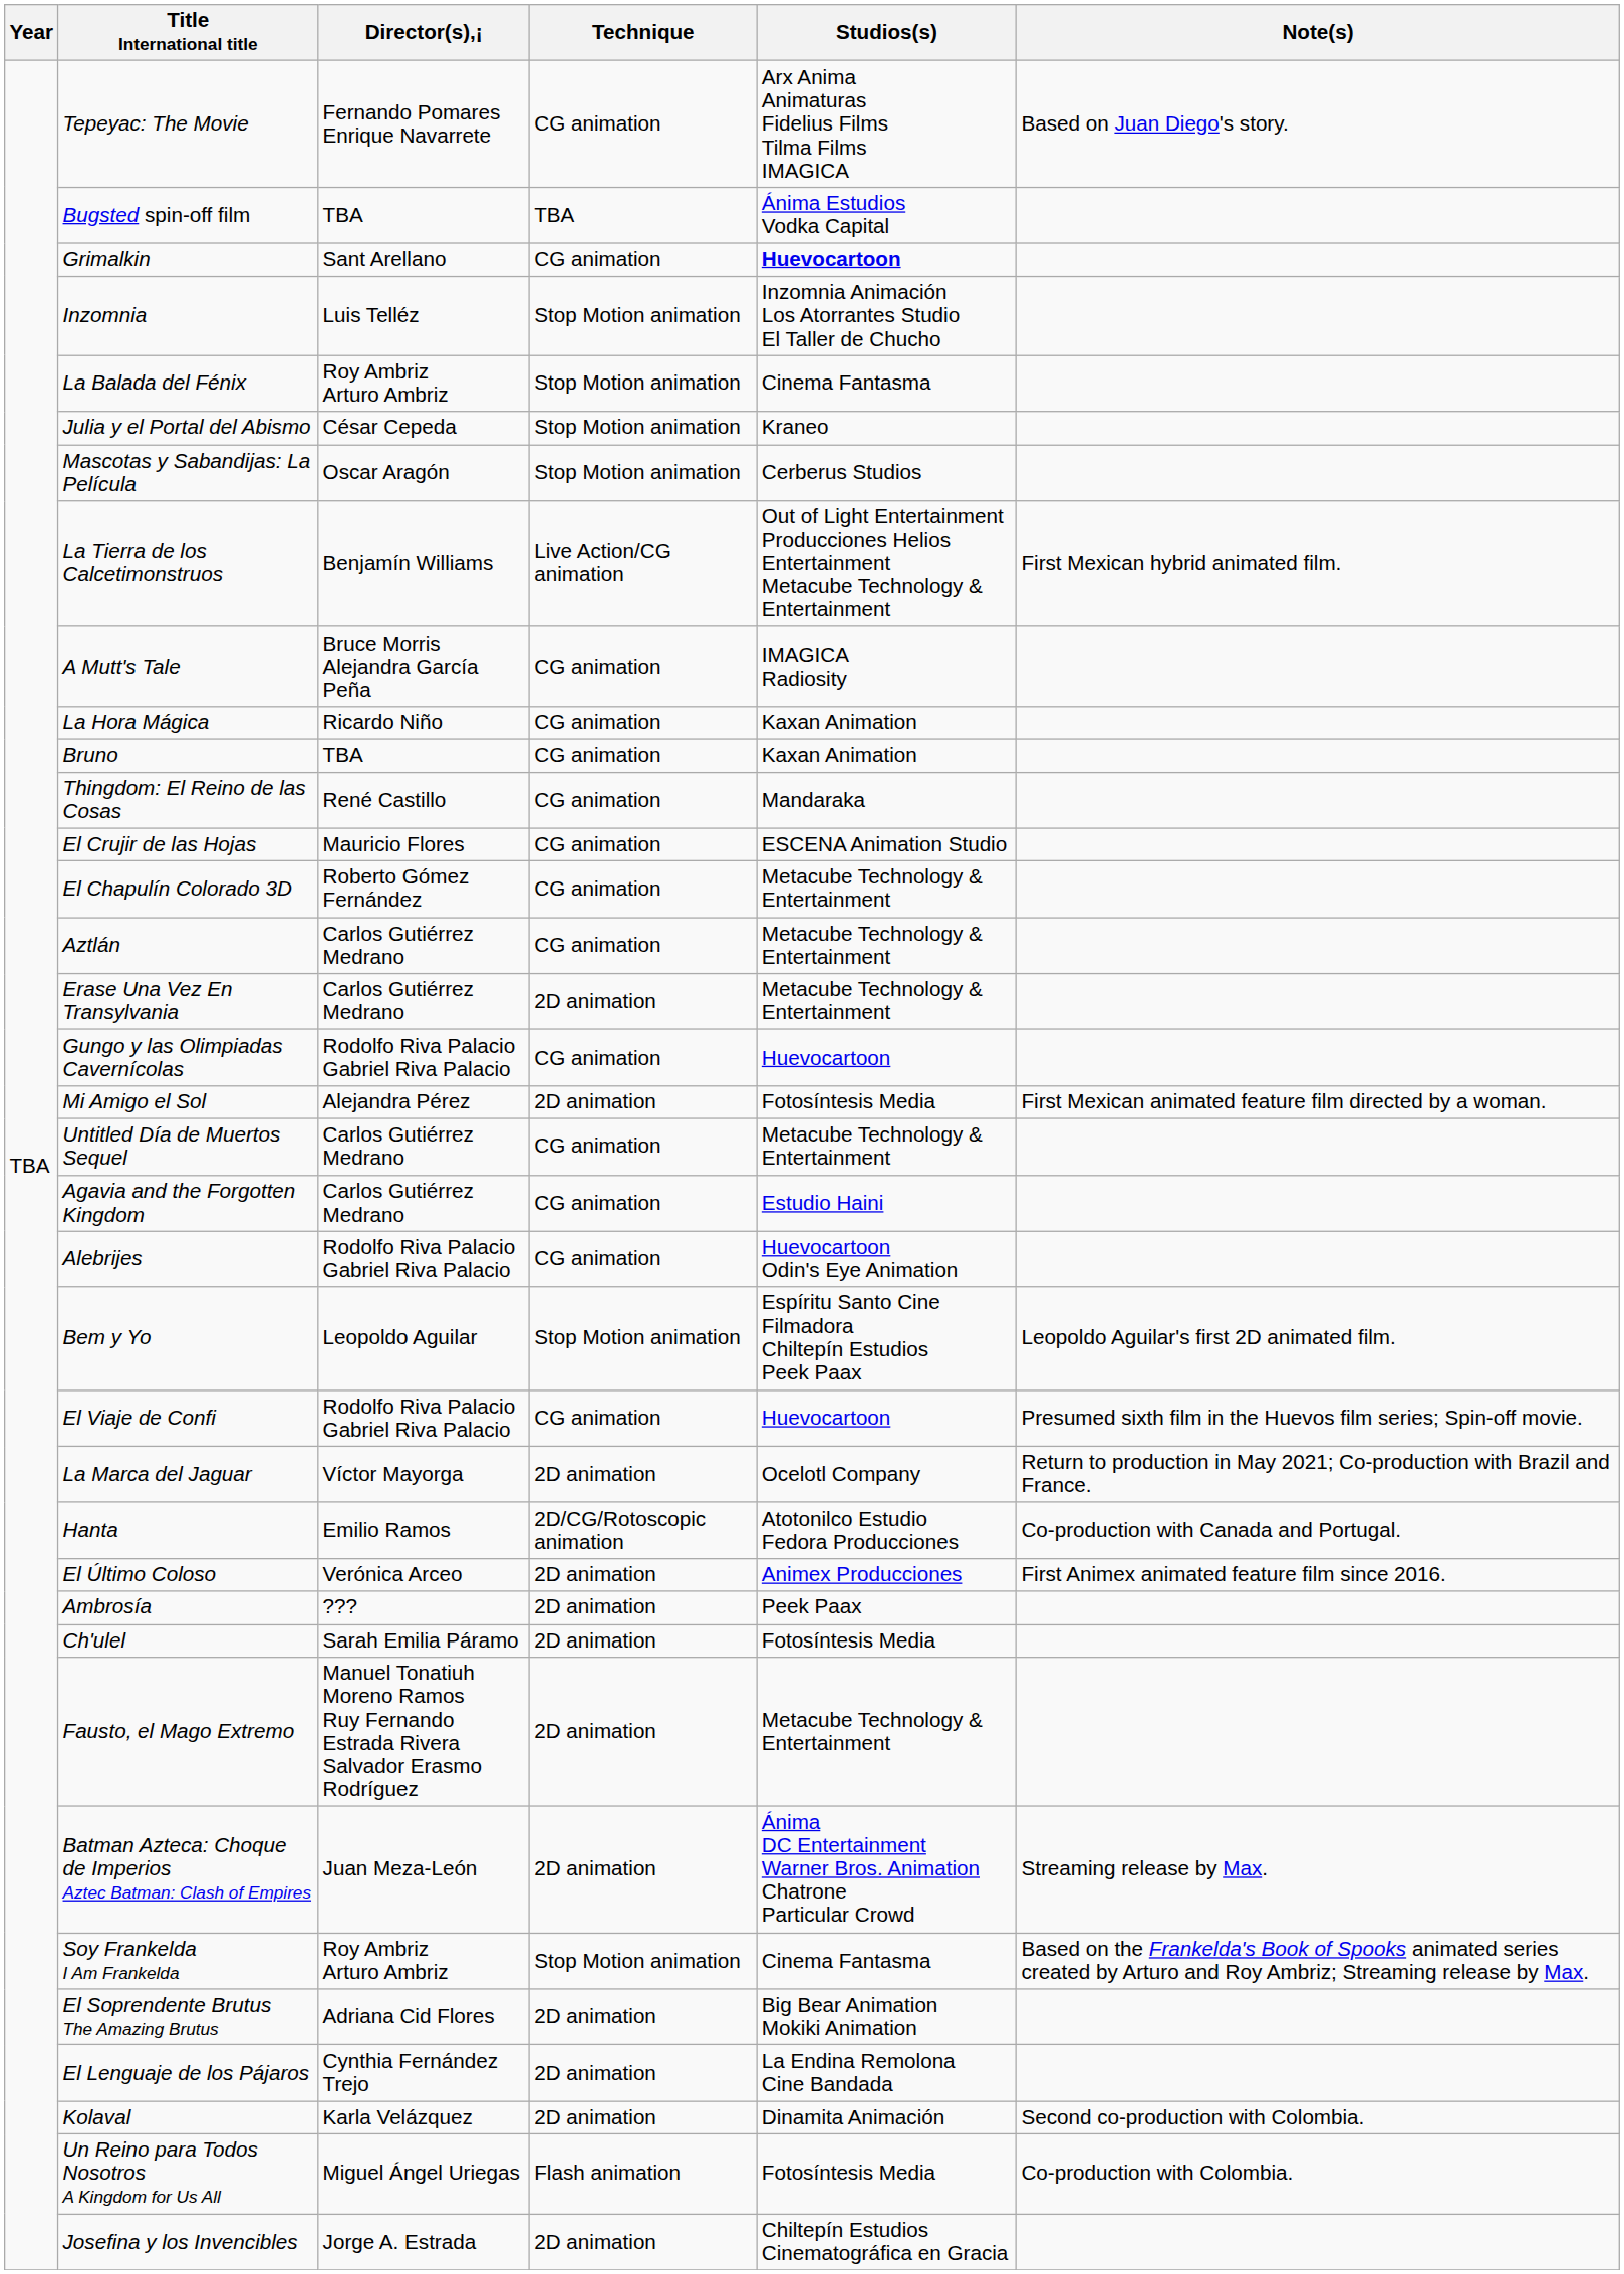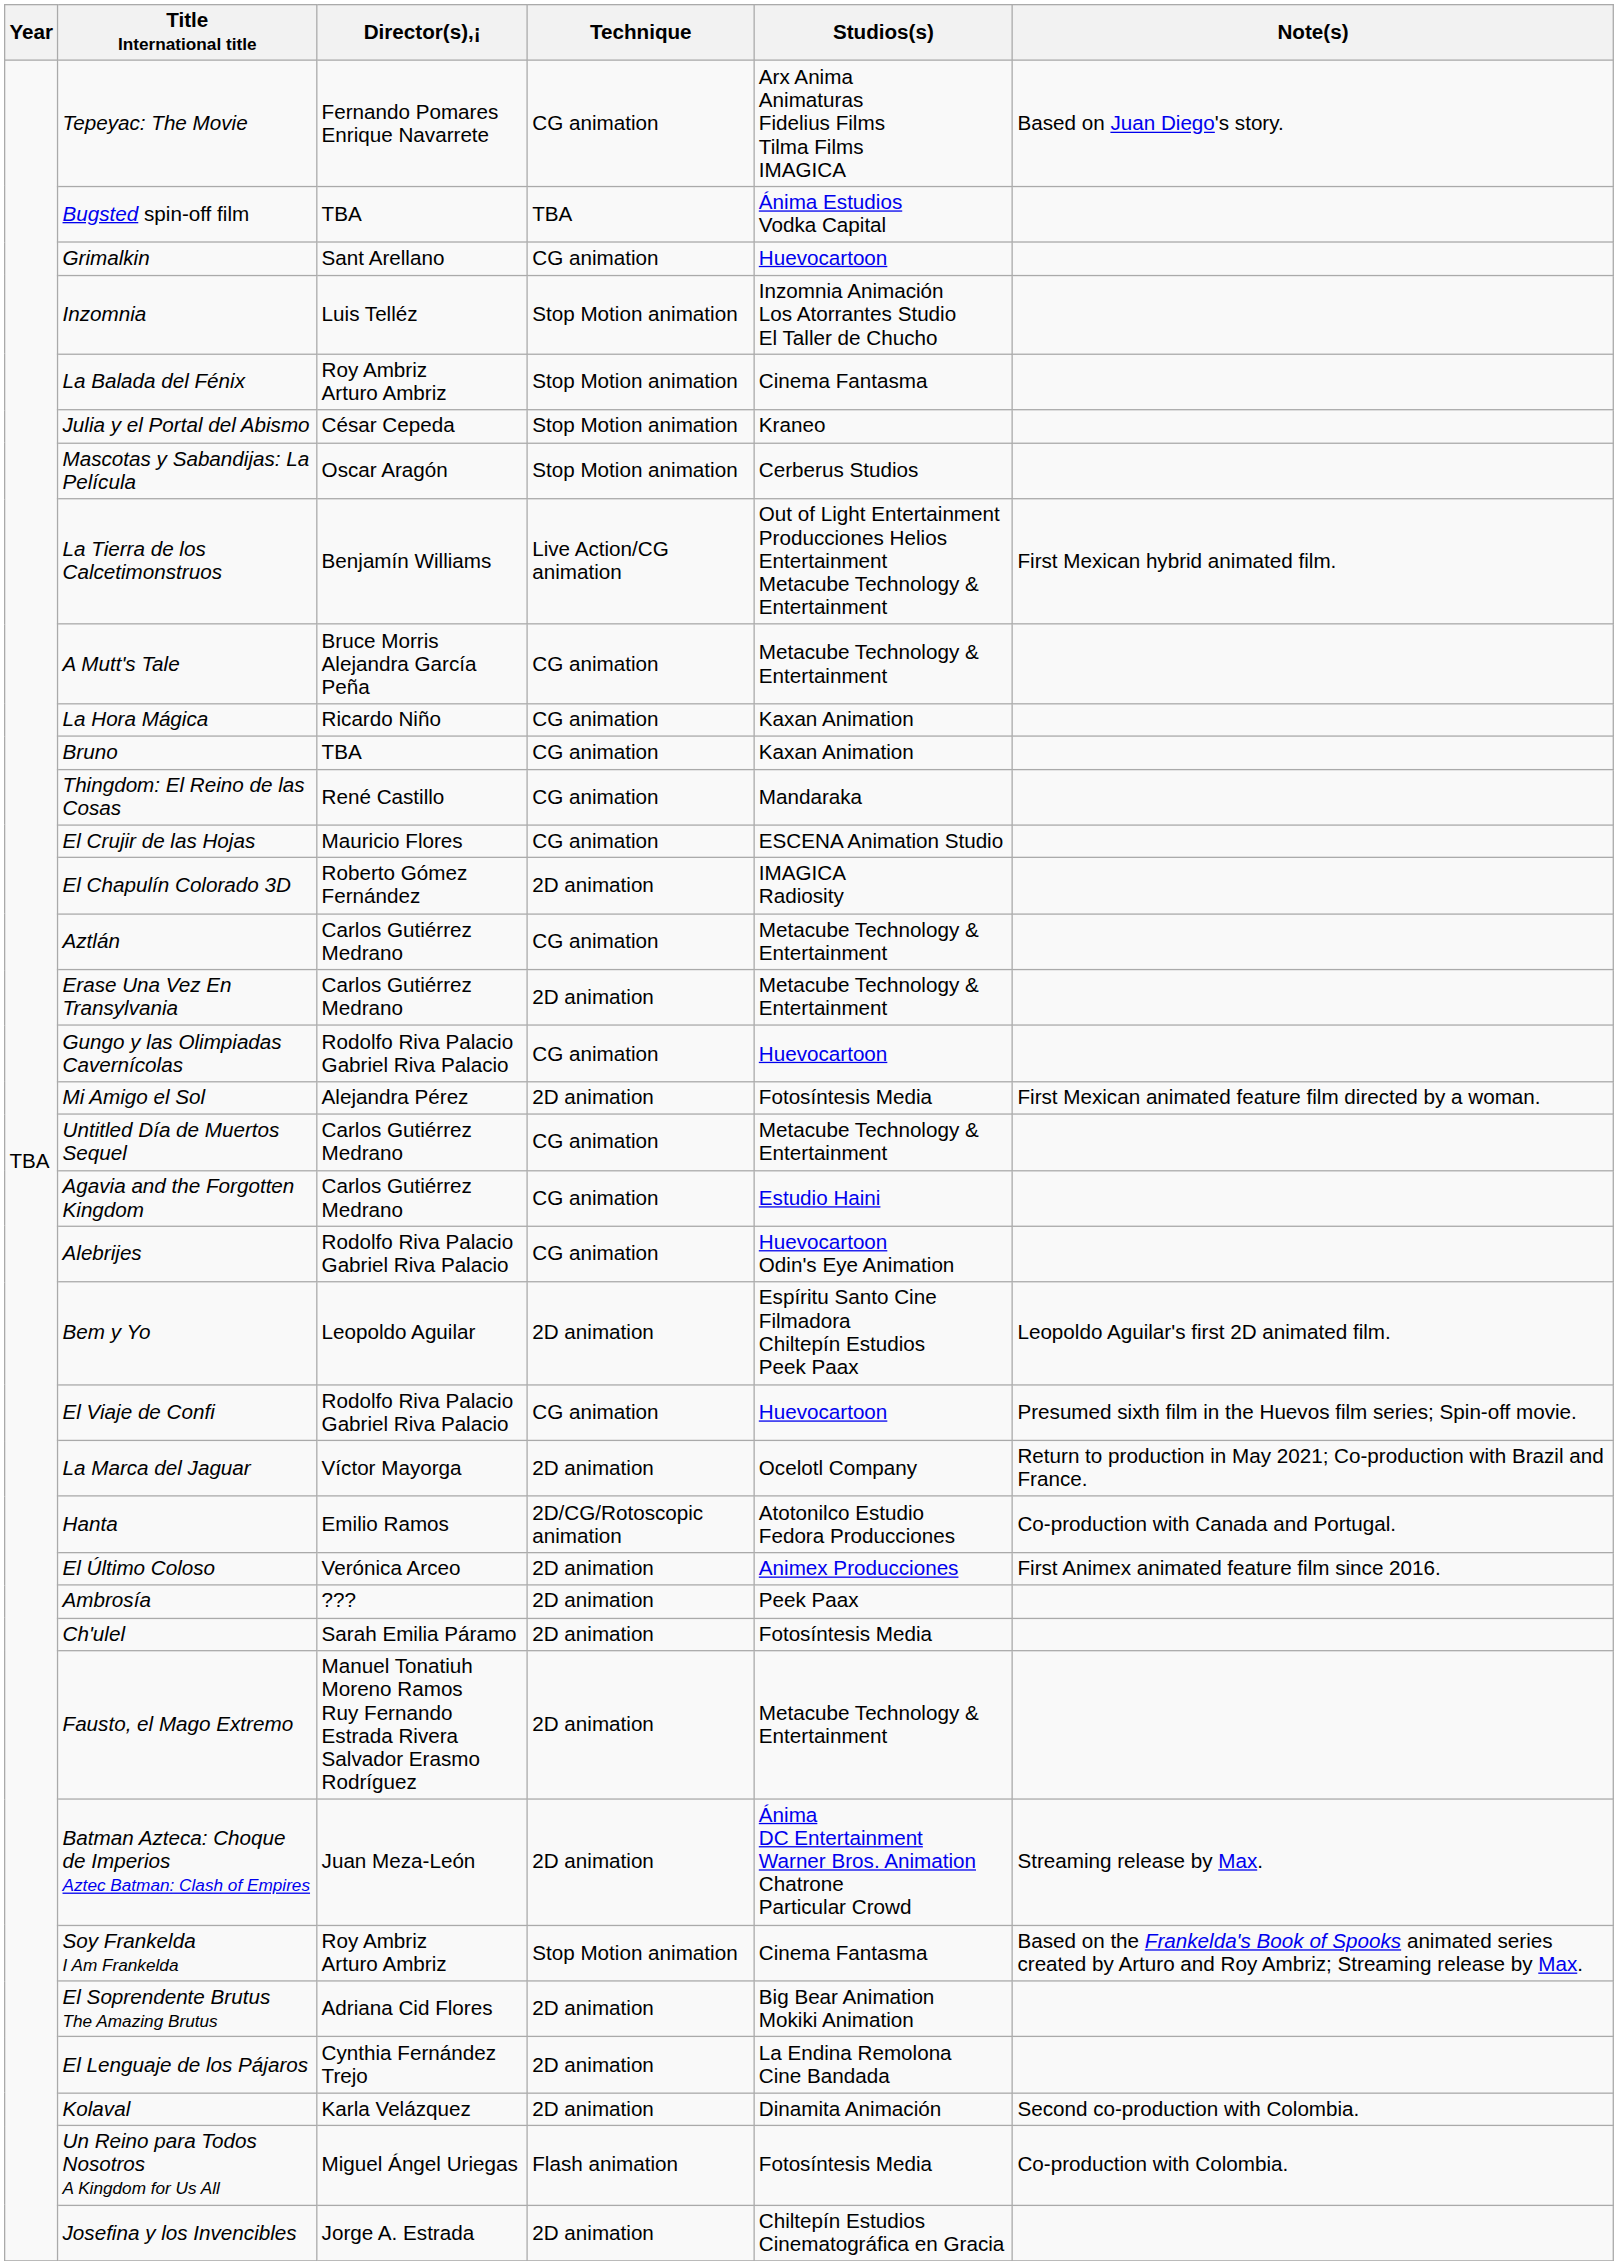 <table class="wikitable sortable">
 <tr>
 <th>Year</th>
 <th>Title<br><small>International title</small></th>
 <th>Director(s),¡</th>
 <th>Technique</th>
 <th>Studios(s)</th>
 <th>Note(s)</th>
 </tr>
 <tr>
 <td rowspan="36">TBA</td>
 <td><em>Tepeyac: The Movie</em></td>
 <td>Fernando Pomares<br>Enrique Navarrete</td>
 <td>CG animation</td>
 <td>Arx Anima<br>Animaturas<br>Fidelius Films<br>Tilma Films<br>IMAGICA</td>
 <td>Based on <a href='#'>Juan Diego</a>'s story.</td>
 </tr>
 <tr>
 <td><em><a href='#'>Bugsted</a></em> spin-off film</td>
 <td>TBA</td>
 <td>TBA</td>
 <td><a href='#'>Ánima Estudios</a><br>Vodka Capital</td>
 <td></td>
 </tr>
 <tr>
 <td><em>Grimalkin</em></td>
 <td>Sant Arellano</td>
 <td>CG animation</td>
-<td><strong><a href='#'>Huevocartoon</a></strong></td>
+<td><a href='#'>Huevocartoon</a></td>
 <td></td>
 </tr>
 <tr>
 <td><em>Inzomnia</em></td>
 <td>Luis Telléz</td>
 <td>Stop Motion animation</td>
 <td>Inzomnia Animación<br>Los Atorrantes Studio<br>El Taller de Chucho</td>
 <td></td>
 </tr>
 <tr>
 <td><em>La Balada del Fénix</em></td>
 <td>Roy Ambriz<br>Arturo Ambriz</td>
 <td>Stop Motion animation</td>
 <td>Cinema Fantasma</td>
 <td></td>
 </tr>
 <tr>
 <td><em>Julia y el Portal del Abismo</em></td>
 <td>César Cepeda</td>
 <td>Stop Motion animation</td>
 <td>Kraneo</td>
 <td></td>
 </tr>
 <tr>
 <td><em>Mascotas y Sabandijas: La Película</em></td>
 <td>Oscar Aragón</td>
 <td>Stop Motion animation</td>
 <td>Cerberus Studios</td>
 <td></td>
 </tr>
 <tr>
 <td><em>La Tierra de los Calcetimonstruos</em></td>
 <td>Benjamín Williams</td>
 <td>Live Action/CG animation</td>
 <td>Out of Light Entertainment<br>Producciones Helios Entertainment<br>Metacube Technology & Entertainment</td>
 <td>First Mexican hybrid animated film.</td>
 </tr>
 <tr>
 <td><em>A Mutt's Tale</em></td>
 <td>Bruce Morris<br>Alejandra García Peña</td>
 <td>CG animation</td>
-<td>IMAGICA<br>Radiosity</td>
+<td>Metacube Technology & Entertainment</td>
 <td></td>
 </tr>
 <tr>
 <td><em>La Hora Mágica</em></td>
 <td>Ricardo Niño</td>
 <td>CG animation</td>
 <td>Kaxan Animation</td>
 <td></td>
 </tr>
 <tr>
 <td><em>Bruno</em></td>
 <td>TBA</td>
 <td>CG animation</td>
 <td>Kaxan Animation</td>
 <td></td>
 </tr>
 <tr>
 <td><em>Thingdom: El Reino de las Cosas</em></td>
 <td>René Castillo</td>
 <td>CG animation</td>
 <td>Mandaraka</td>
 <td></td>
 </tr>
 <tr>
 <td><em>El Crujir de las Hojas</em></td>
 <td>Mauricio Flores</td>
 <td>CG animation</td>
 <td>ESCENA Animation Studio</td>
 <td></td>
 </tr>
 <tr>
 <td><em>El Chapulín Colorado 3D</em></td>
 <td>Roberto Gómez Fernández</td>
-<td>CG animation</td>
-<td>Metacube Technology & Entertainment</td>
+<td>2D animation</td>
+<td>IMAGICA<br>Radiosity</td>
 <td></td>
 </tr>
 <tr>
 <td><em>Aztlán</em></td>
 <td>Carlos Gutiérrez Medrano</td>
 <td>CG animation</td>
 <td>Metacube Technology & Entertainment</td>
 <td></td>
 </tr>
 <tr>
 <td><em>Erase Una Vez En Transylvania</em></td>
 <td>Carlos Gutiérrez Medrano</td>
 <td>2D animation</td>
 <td>Metacube Technology & Entertainment</td>
 <td></td>
 </tr>
 <tr>
 <td><em>Gungo y las Olimpiadas Cavernícolas</em></td>
 <td>Rodolfo Riva Palacio<br>Gabriel Riva Palacio</td>
 <td>CG animation</td>
 <td><a href='#'>Huevocartoon</a></td>
 <td></td>
 </tr>
 <tr>
 <td><em>Mi Amigo el Sol</em></td>
 <td>Alejandra Pérez</td>
 <td>2D animation</td>
 <td>Fotosíntesis Media</td>
 <td>First Mexican animated feature film directed by a woman.</td>
 </tr>
 <tr>
 <td><em>Untitled Día de Muertos Sequel</em></td>
 <td>Carlos Gutiérrez Medrano</td>
 <td>CG animation</td>
 <td>Metacube Technology & Entertainment</td>
 <td></td>
 </tr>
 <tr>
 <td><em>Agavia and the Forgotten Kingdom</em></td>
 <td>Carlos Gutiérrez Medrano</td>
 <td>CG animation</td>
 <td><a href='#'>Estudio Haini</a></td>
 <td></td>
 </tr>
 <tr>
 <td><em>Alebrijes</em></td>
 <td>Rodolfo Riva Palacio<br>Gabriel Riva Palacio</td>
 <td>CG animation</td>
 <td><a href='#'>Huevocartoon</a><br>Odin's Eye Animation</td>
 <td></td>
 </tr>
 <tr>
 <td><em>Bem y Yo</em></td>
 <td>Leopoldo Aguilar</td>
-<td>Stop Motion animation</td>
+<td>2D animation</td>
 <td>Espíritu Santo Cine<br>Filmadora<br>Chiltepín Estudios<br>Peek Paax</td>
 <td>Leopoldo Aguilar's first 2D animated film.</td>
 </tr>
 <tr>
 <td><em>El Viaje de Confi</em></td>
 <td>Rodolfo Riva Palacio<br>Gabriel Riva Palacio</td>
 <td>CG animation</td>
 <td><a href='#'>Huevocartoon</a></td>
 <td>Presumed sixth film in the Huevos film series; Spin-off movie.</td>
 </tr>
 <tr>
 <td><em>La Marca del Jaguar</em></td>
 <td>Víctor Mayorga</td>
 <td>2D animation</td>
 <td>Ocelotl Company</td>
 <td>Return to production in May 2021; Co-production with Brazil and France.</td>
 </tr>
 <tr>
 <td><em>Hanta</em></td>
 <td>Emilio Ramos</td>
 <td>2D/CG/Rotoscopic animation</td>
 <td>Atotonilco Estudio<br>Fedora Producciones</td>
 <td>Co-production with Canada and Portugal.</td>
 </tr>
 <tr>
 <td><em>El Último Coloso</em></td>
 <td>Verónica Arceo</td>
 <td>2D animation</td>
 <td><a href='#'>Animex Producciones</a></td>
 <td>First Animex animated feature film since 2016.</td>
 </tr>
 <tr>
 <td><em>Ambrosía</em></td>
 <td>???</td>
 <td>2D animation</td>
 <td>Peek Paax</td>
 <td></td>
 </tr>
 <tr>
 <td><em>Ch'ulel</em></td>
 <td>Sarah Emilia Páramo</td>
 <td>2D animation</td>
 <td>Fotosíntesis Media</td>
 <td></td>
 </tr>
 <tr>
 <td><em>Fausto, el Mago Extremo</em></td>
 <td>Manuel Tonatiuh Moreno Ramos<br>Ruy Fernando Estrada Rivera<br>Salvador Erasmo Rodríguez</td>
 <td>2D animation</td>
 <td>Metacube Technology & Entertainment</td>
 <td></td>
 </tr>
 <tr>
 <td><em>Batman Azteca: Choque de Imperios</em><br><small><em><a href='#'>Aztec Batman: Clash of Empires</a></em></small></td>
 <td>Juan Meza-León</td>
 <td>2D animation</td>
 <td><a href='#'>Ánima</a><br><a href='#'>DC Entertainment</a><br><a href='#'>Warner Bros. Animation</a><br>Chatrone<br>Particular Crowd</td>
 <td>Streaming release by <a href='#'>Max</a>.</td>
 </tr>
 <tr>
 <td><em>Soy Frankelda</em><br><small><em>I Am Frankelda</em></small></td>
 <td>Roy Ambriz<br>Arturo Ambriz</td>
 <td>Stop Motion animation</td>
 <td>Cinema Fantasma</td>
 <td>Based on the <em><a href='#'>Frankelda's Book of Spooks</a></em> animated series created by Arturo and Roy Ambriz; Streaming release by <a href='#'>Max</a>.</td>
 </tr>
 <tr>
 <td><em>El Soprendente Brutus</em><br><small><em>The Amazing Brutus</em></small></td>
 <td>Adriana Cid Flores</td>
 <td>2D animation</td>
 <td>Big Bear Animation<br>Mokiki Animation</td>
 <td></td>
 </tr>
 <tr>
 <td><em>El Lenguaje de los Pájaros</em></td>
 <td>Cynthia Fernández Trejo</td>
 <td>2D animation</td>
 <td>La Endina Remolona<br>Cine Bandada</td>
 <td></td>
 </tr>
 <tr>
 <td><em>Kolaval</em></td>
 <td>Karla Velázquez</td>
 <td>2D animation</td>
 <td>Dinamita Animación</td>
 <td>Second co-production with Colombia.</td>
 </tr>
 <tr>
 <td><em>Un Reino para Todos Nosotros</em><br><small><em>A Kingdom for Us All</em></small></td>
 <td>Miguel Ángel Uriegas</td>
 <td>Flash animation</td>
 <td>Fotosíntesis Media</td>
 <td>Co-production with Colombia.</td>
 </tr>
 <tr>
 <td><em>Josefina y los Invencibles</em></td>
 <td>Jorge A. Estrada</td>
 <td>2D animation</td>
 <td>Chiltepín Estudios<br>Cinematográfica en Gracia</td>
 <td></td>
 </tr>
 </table>
